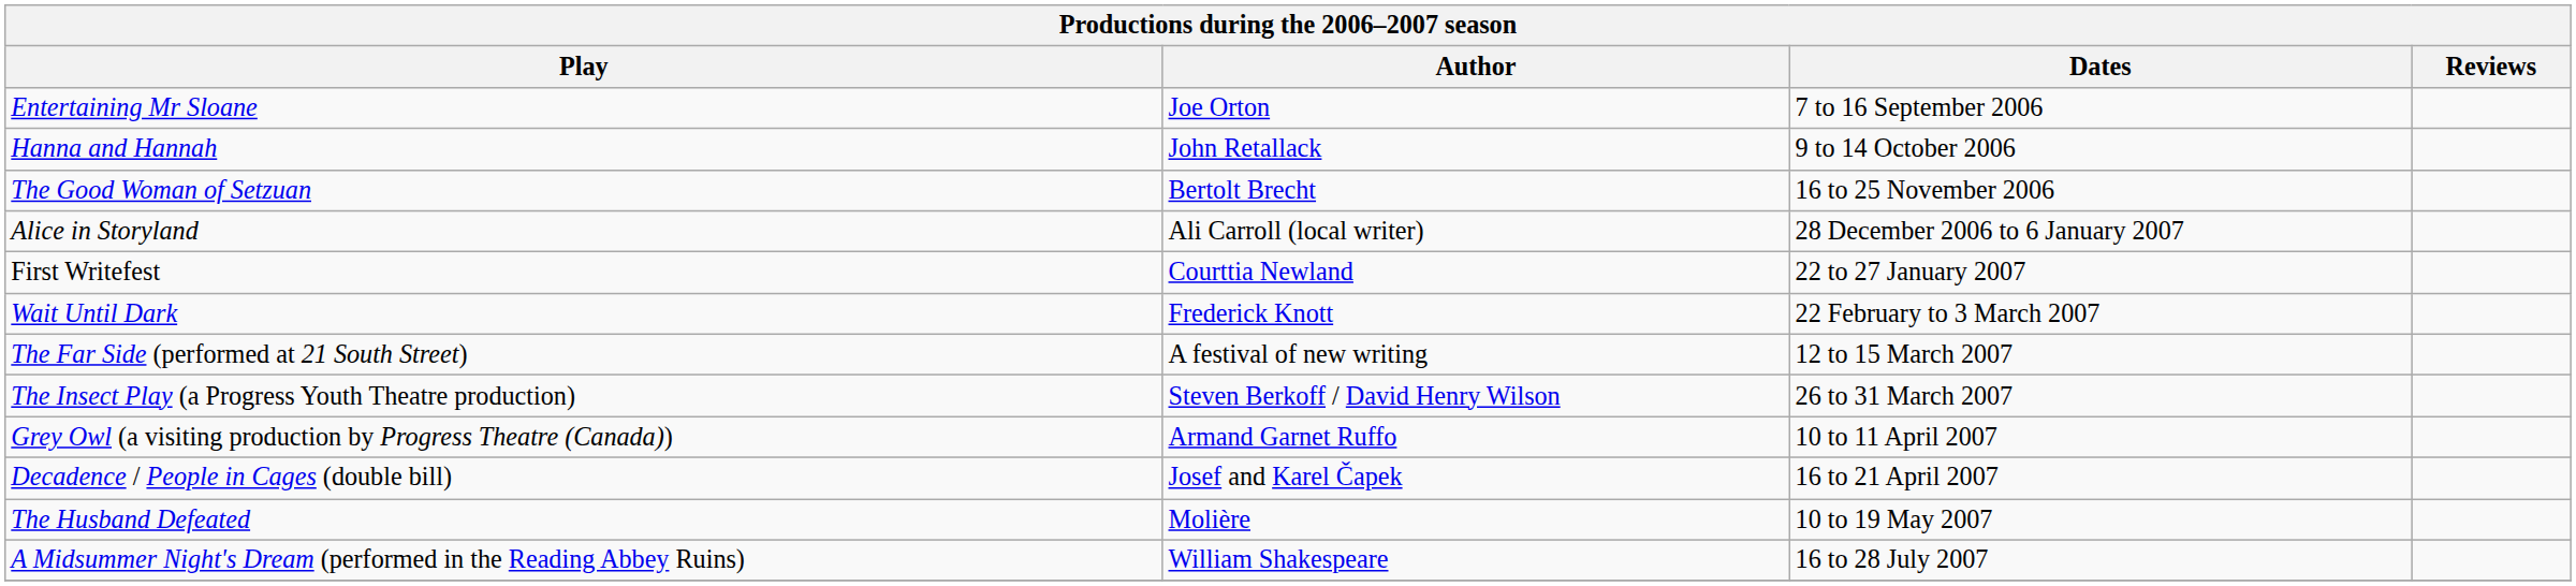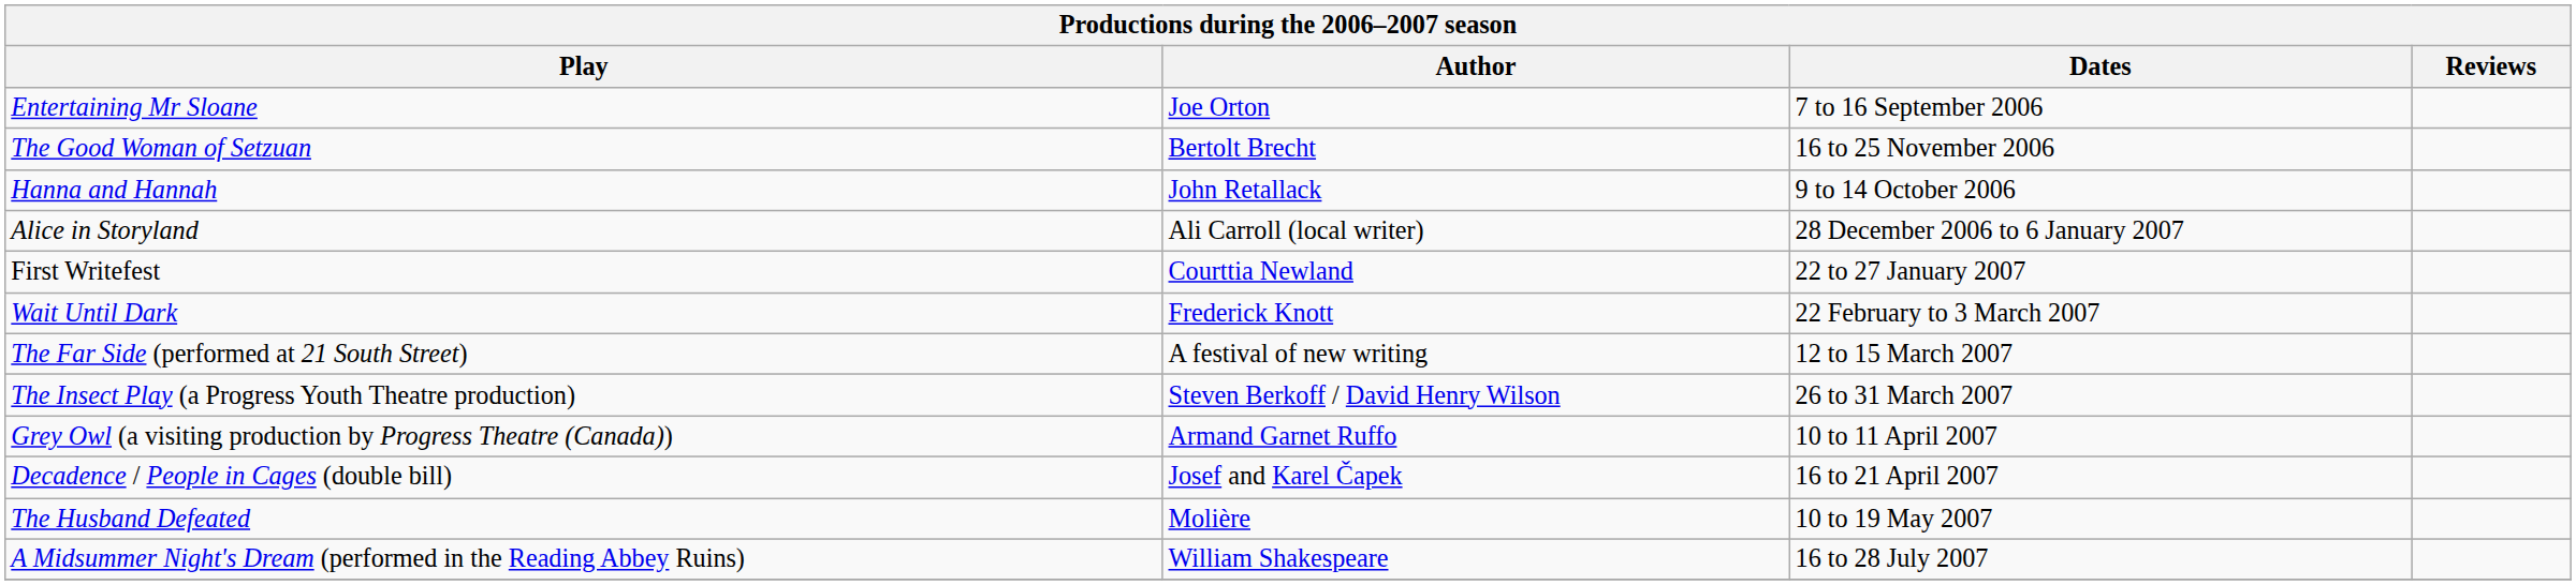 <table class="wikitable collapsible collapsed" width="100%">
 <tr>
 <th colspan="4">Productions during the 2006–2007 season</th>
 </tr>
 <tr>
 <th>Play</th>
 <th>Author</th>
 <th>Dates</th>
 <th>Reviews</th>
 </tr>
 <tr>
 <td><em><a href='#'>Entertaining Mr Sloane</a></em></td>
 <td><a href='#'>Joe Orton</a></td>
 <td>7 to 16 September 2006</td>
 <td></td>
 </tr>
 <tr>
+<td><em><a href='#'>The Good Woman of Setzuan</a></em></td>
+<td><a href='#'>Bertolt Brecht</a></td>
+<td>16 to 25 November 2006</td>
+<td></td>
+</tr>
+<tr>
 <td><em><a href='#'>Hanna and Hannah</a></em></td>
 <td><a href='#'>John Retallack</a></td>
 <td>9 to 14 October 2006</td>
-<td></td>
-</tr>
-<tr>
-<td><em><a href='#'>The Good Woman of Setzuan</a></em></td>
-<td><a href='#'>Bertolt Brecht</a></td>
-<td>16 to 25 November 2006</td>
 <td></td>
 </tr>
 <tr>
 <td><em>Alice in Storyland</em></td>
 <td>Ali Carroll (local writer)</td>
 <td>28 December 2006 to 6 January 2007</td>
 <td></td>
 </tr>
 <tr>
 <td>First Writefest</td>
 <td><a href='#'>Courttia Newland</a></td>
 <td>22 to 27 January 2007</td>
 <td></td>
 </tr>
 <tr>
 <td><em><a href='#'>Wait Until Dark</a></em></td>
 <td><a href='#'>Frederick Knott</a></td>
 <td>22 February to 3 March 2007</td>
 <td></td>
 </tr>
 <tr>
 <td><em><a href='#'>The Far Side</a></em> (performed at <em>21 South Street</em>)</td>
 <td>A festival of new writing</td>
 <td>12 to 15 March 2007</td>
 <td></td>
 </tr>
 <tr>
 <td><em><a href='#'>The Insect Play</a></em> (a Progress Youth Theatre production)</td>
 <td><a href='#'>Steven Berkoff</a> / <a href='#'>David Henry Wilson</a></td>
 <td>26 to 31 March 2007</td>
 <td></td>
 </tr>
 <tr>
 <td><em><a href='#'>Grey Owl</a></em> (a visiting production by <em>Progress Theatre (Canada)</em>)</td>
 <td><a href='#'>Armand Garnet Ruffo</a></td>
 <td>10 to 11 April 2007</td>
 <td></td>
 </tr>
 <tr>
 <td><em><a href='#'>Decadence</a></em> / <em><a href='#'>People in Cages</a></em> (double bill)</td>
 <td><a href='#'>Josef</a> and <a href='#'>Karel Čapek</a></td>
 <td>16 to 21 April 2007</td>
 <td></td>
 </tr>
 <tr>
 <td><em><a href='#'>The Husband Defeated</a></em></td>
 <td><a href='#'>Molière</a></td>
 <td>10 to 19 May 2007</td>
 <td></td>
 </tr>
 <tr>
 <td><em><a href='#'>A Midsummer Night's Dream</a></em> (performed in the <a href='#'>Reading Abbey</a> Ruins)</td>
 <td><a href='#'>William Shakespeare</a></td>
 <td>16 to 28 July 2007</td>
 <td> </td>
 </tr>
 <tr>
 </tr>
 </table>
